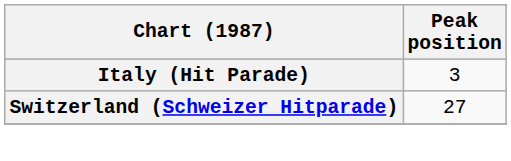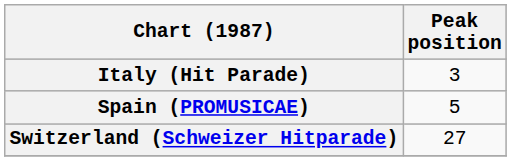 <table class="wikitable sortable plainrowheaders" style="text-align:center">
 <tr>
 <th scope="col">Chart (1987)</th>
 <th scope="col">Peak<br>position</th>
 </tr>
 <tr>
 <th scope="row">Italy (Hit Parade)</th>
 <td>3</td>
 </tr>
 <tr>
+<th scope="row">Spain (<a href='#'>PROMUSICAE</a>)</th>
+<td>5</td>
+</tr>
+<tr>
 <th scope="row">Switzerland (<a href='#'>Schweizer Hitparade</a>)</th>
 <td>27</td>
 </tr>
 <tr>
 </tr>
 </table>
